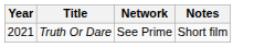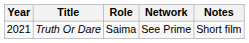 <table class="wikitable sortable plainrowheaders">
 <tr style="text-align:center;">
 <th scope="col">Year</th>
 <th scope="col">Title</th>
+<th scope="col">Role</th>
 <th scope="col">Network</th>
 <th scope="col">Notes</th>
 </tr>
 <tr>
 <td>2021</td>
 <td><em>Truth Or Dare</em></td>
+<td>Saima</td>
 <td>See Prime</td>
 <td>Short film</td>
 </tr>
 </table>
